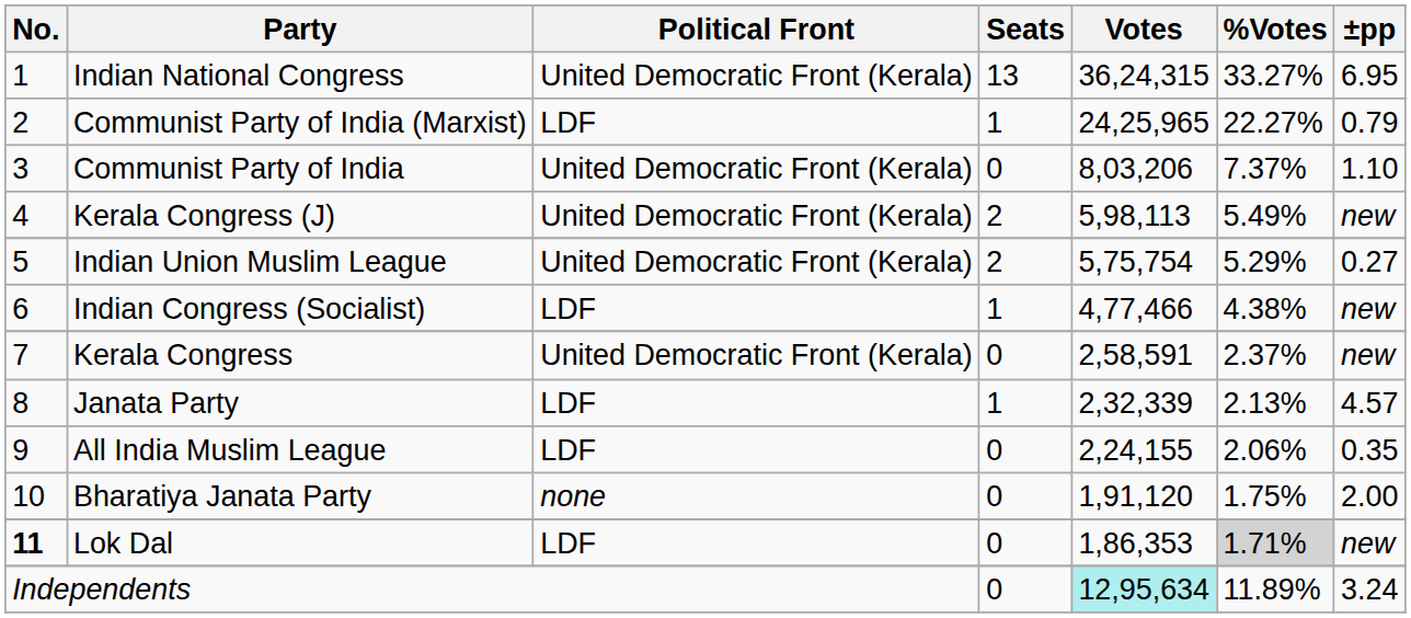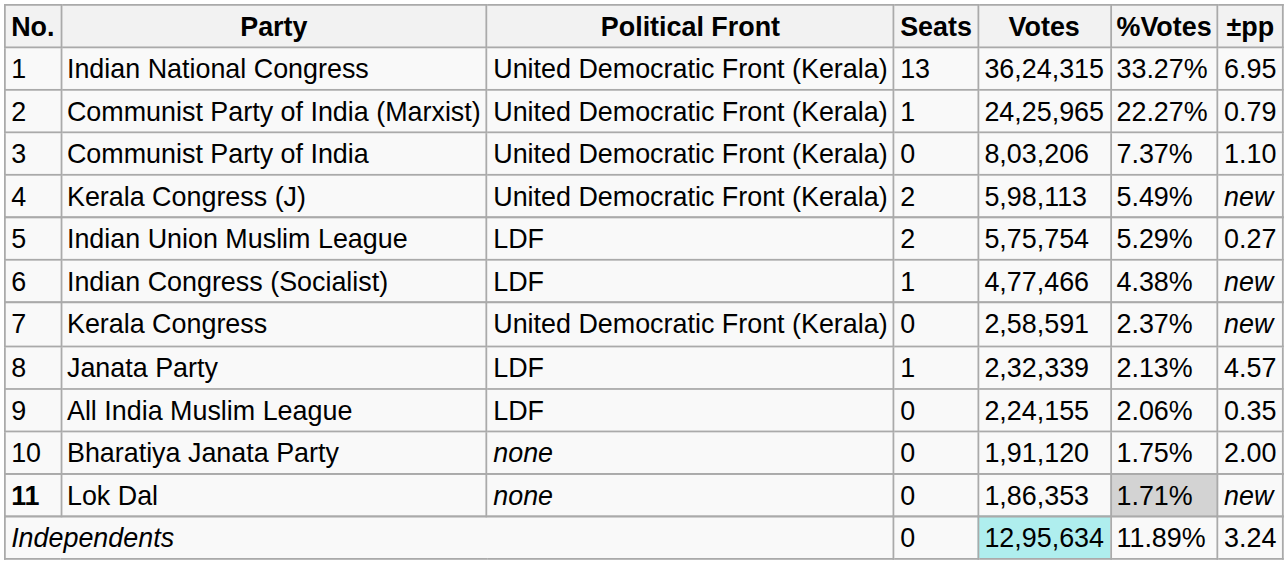 <table class="wikitable sortable" style="font-size:95%;">
 <tr>
 <th>No.</th>
 <th>Party</th>
 <th>Political Front</th>
 <th>Seats</th>
 <th>Votes</th>
 <th>%Votes</th>
 <th>±pp</th>
 </tr>
 <tr>
 <td>1</td>
 <td>Indian National Congress</td>
 <td>United Democratic Front (Kerala)</td>
 <td>13</td>
 <td>36,24,315</td>
 <td>33.27%</td>
 <td>6.95</td>
 </tr>
 <tr>
 <td>2</td>
 <td>Communist Party of India (Marxist)</td>
-<td>LDF</td>
+<td>United Democratic Front (Kerala)</td>
 <td>1</td>
 <td>24,25,965</td>
 <td>22.27%</td>
 <td>0.79</td>
 </tr>
 <tr>
 <td>3</td>
 <td>Communist Party of India</td>
 <td>United Democratic Front (Kerala)</td>
 <td>0</td>
 <td>8,03,206</td>
 <td>7.37%</td>
 <td>1.10</td>
 </tr>
 <tr>
 <td>4</td>
 <td>Kerala Congress (J)</td>
 <td>United Democratic Front (Kerala)</td>
 <td>2</td>
 <td>5,98,113</td>
 <td>5.49%</td>
 <td><em>new</em></td>
 </tr>
 <tr>
 </tr>
 <tr>
 <td>5</td>
 <td>Indian Union Muslim League</td>
-<td>United Democratic Front (Kerala)</td>
+<td>LDF</td>
 <td>2</td>
 <td>5,75,754</td>
 <td>5.29%</td>
 <td>0.27</td>
 </tr>
 <tr>
 <td>6</td>
 <td>Indian Congress (Socialist)</td>
 <td>LDF</td>
 <td>1</td>
 <td>4,77,466</td>
 <td>4.38%</td>
 <td><em>new</em></td>
 </tr>
 <tr>
 </tr>
 <tr>
 <td>7</td>
 <td>Kerala Congress</td>
 <td>United Democratic Front (Kerala)</td>
 <td>0</td>
 <td>2,58,591</td>
 <td>2.37%</td>
 <td><em>new</em></td>
 </tr>
 <tr>
 <td>8</td>
 <td>Janata Party</td>
 <td>LDF</td>
 <td>1</td>
 <td>2,32,339</td>
 <td>2.13%</td>
 <td>4.57</td>
 </tr>
 <tr>
 <td>9</td>
 <td>All India Muslim League</td>
 <td>LDF</td>
 <td>0</td>
 <td>2,24,155</td>
 <td>2.06%</td>
 <td>0.35</td>
 </tr>
 <tr>
 <td>10</td>
 <td>Bharatiya Janata Party</td>
 <td><em>none</em></td>
 <td>0</td>
 <td>1,91,120</td>
 <td>1.75%</td>
 <td>2.00</td>
 </tr>
 <tr>
 </tr>
 <tr>
 <td><strong>11</strong></td>
 <td>Lok Dal</td>
-<td>LDF</td>
+<td><em>none</em></td>
 <td>0</td>
 <td>1,86,353</td>
 <td style="background: lightgrey;">1.71%</td>
 <td><em>new</em></td>
 </tr>
 <tr>
 </tr>
 <tr>
 <td colspan="3"><em>Independents</em></td>
 <td>0</td>
 <td style="background: paleturquoise;">12,95,634</td>
 <td>11.89%</td>
 <td>3.24</td>
 </tr>
 </table>
